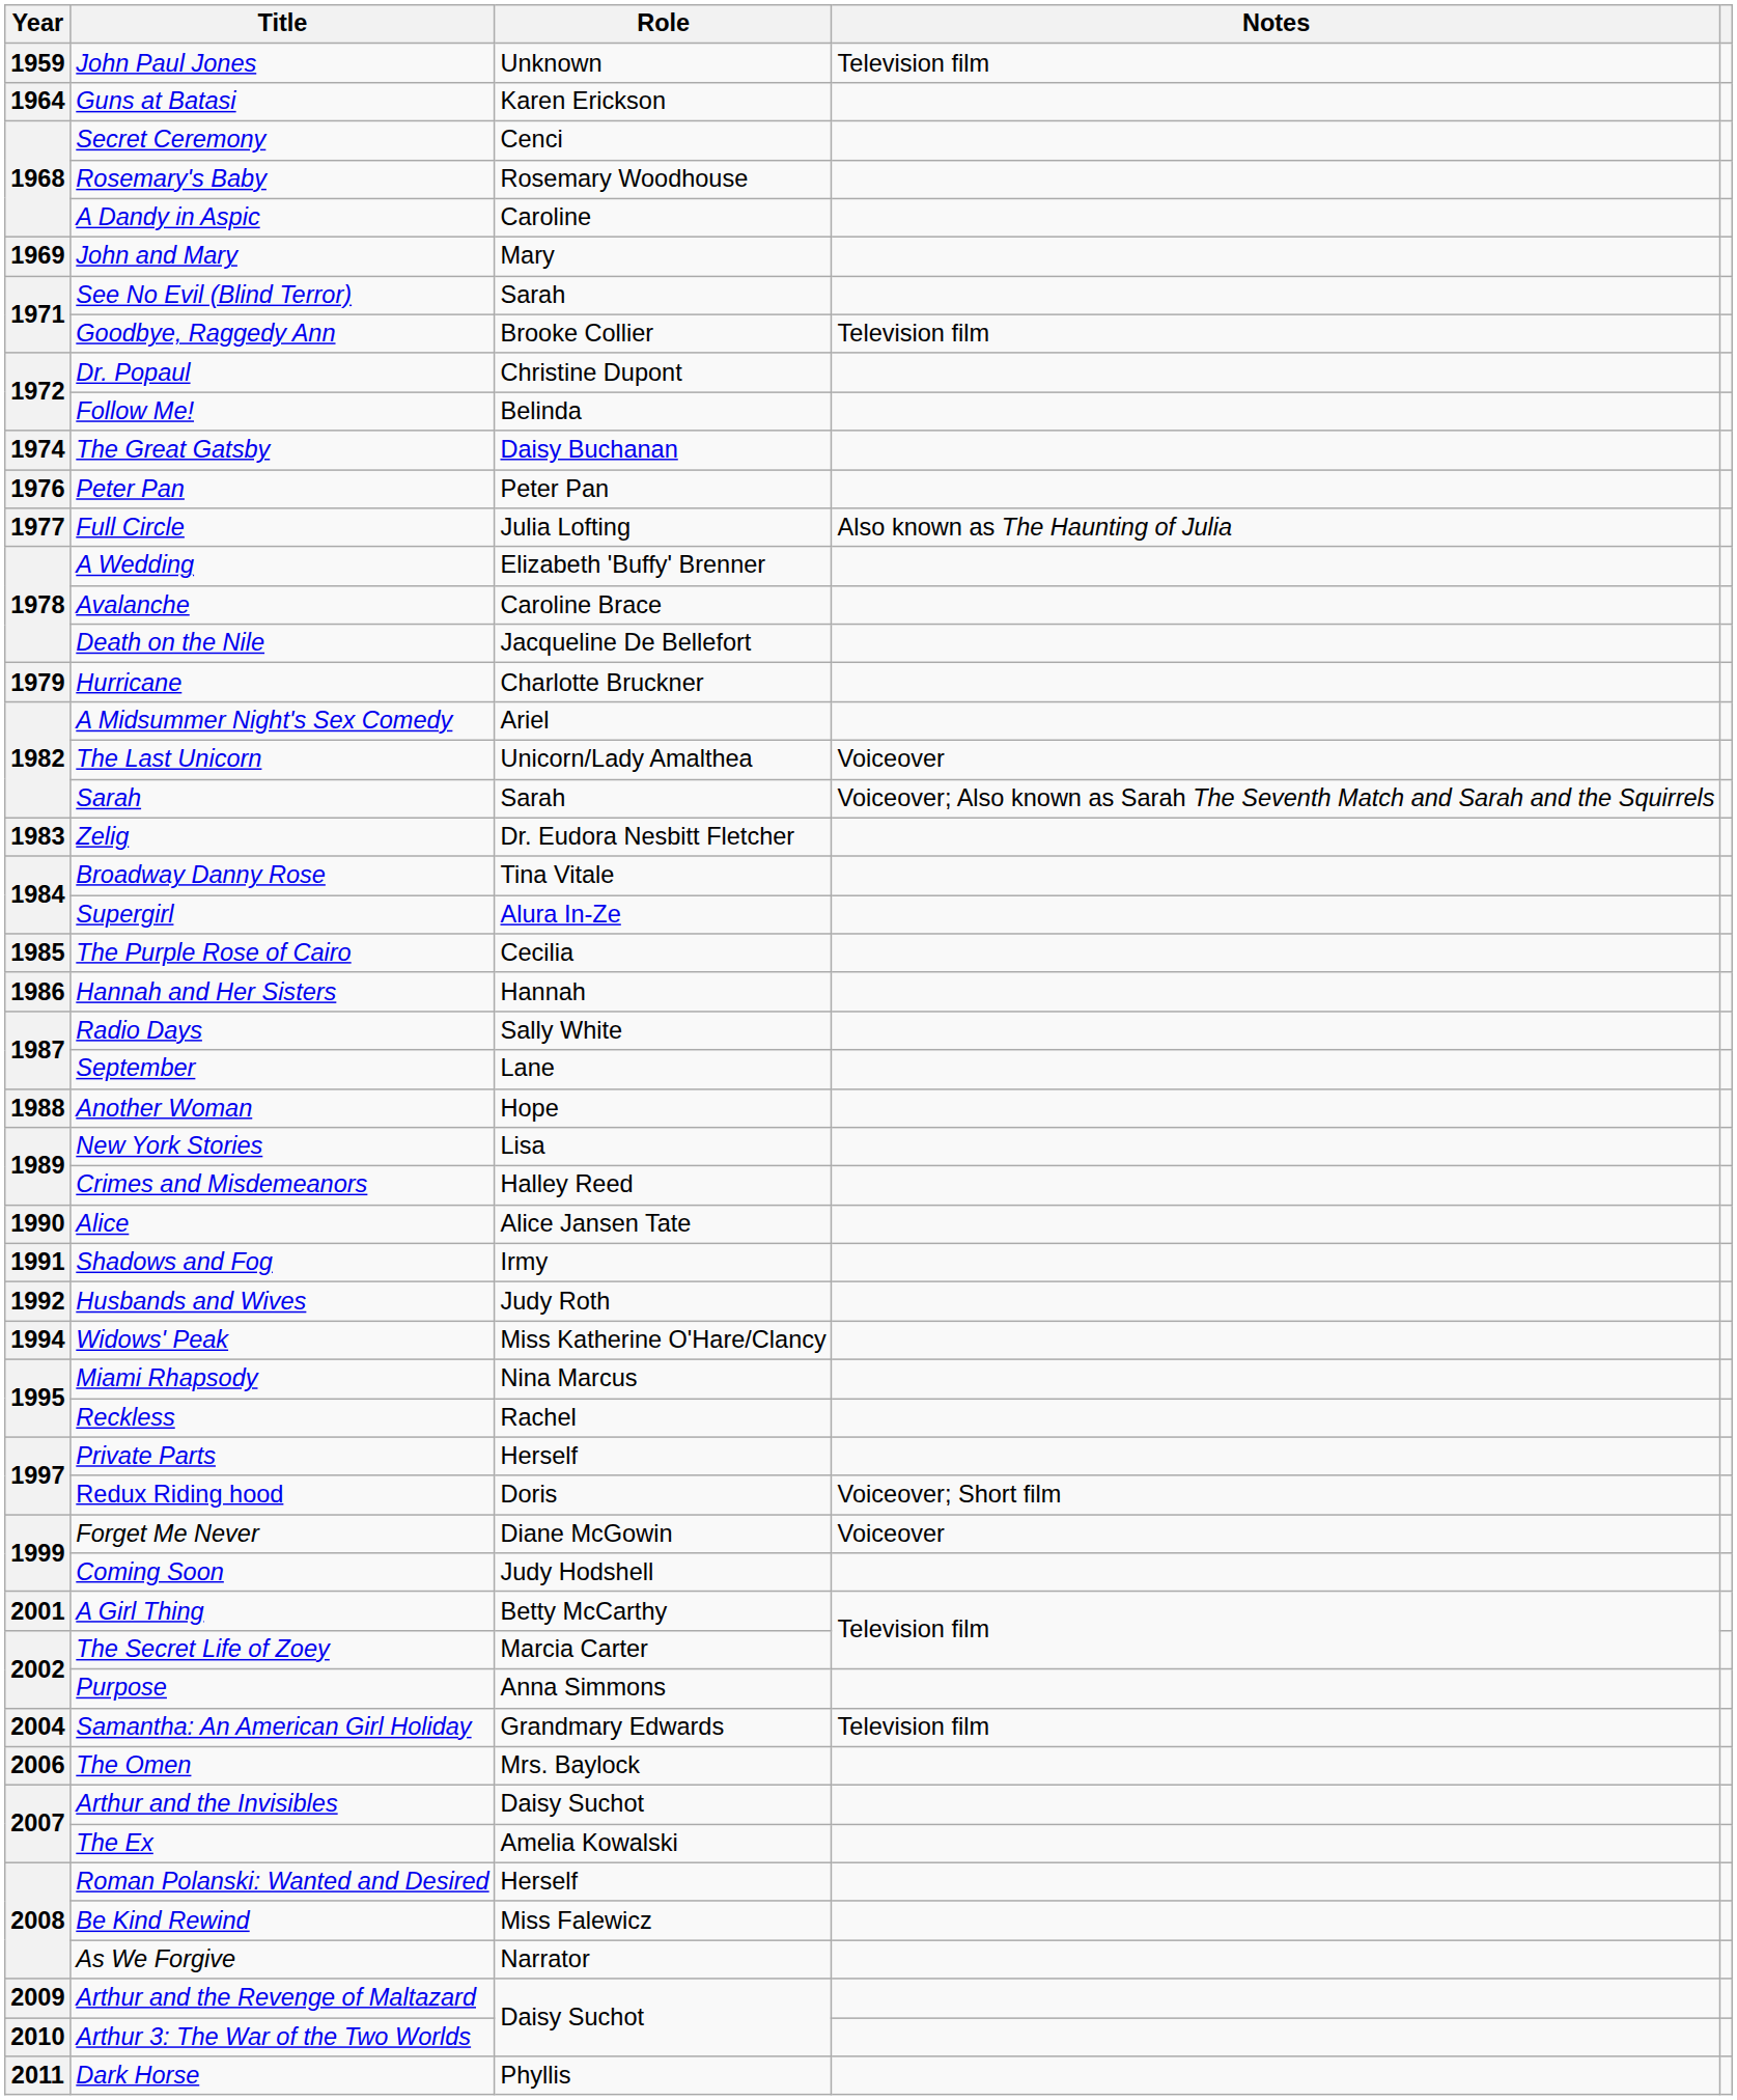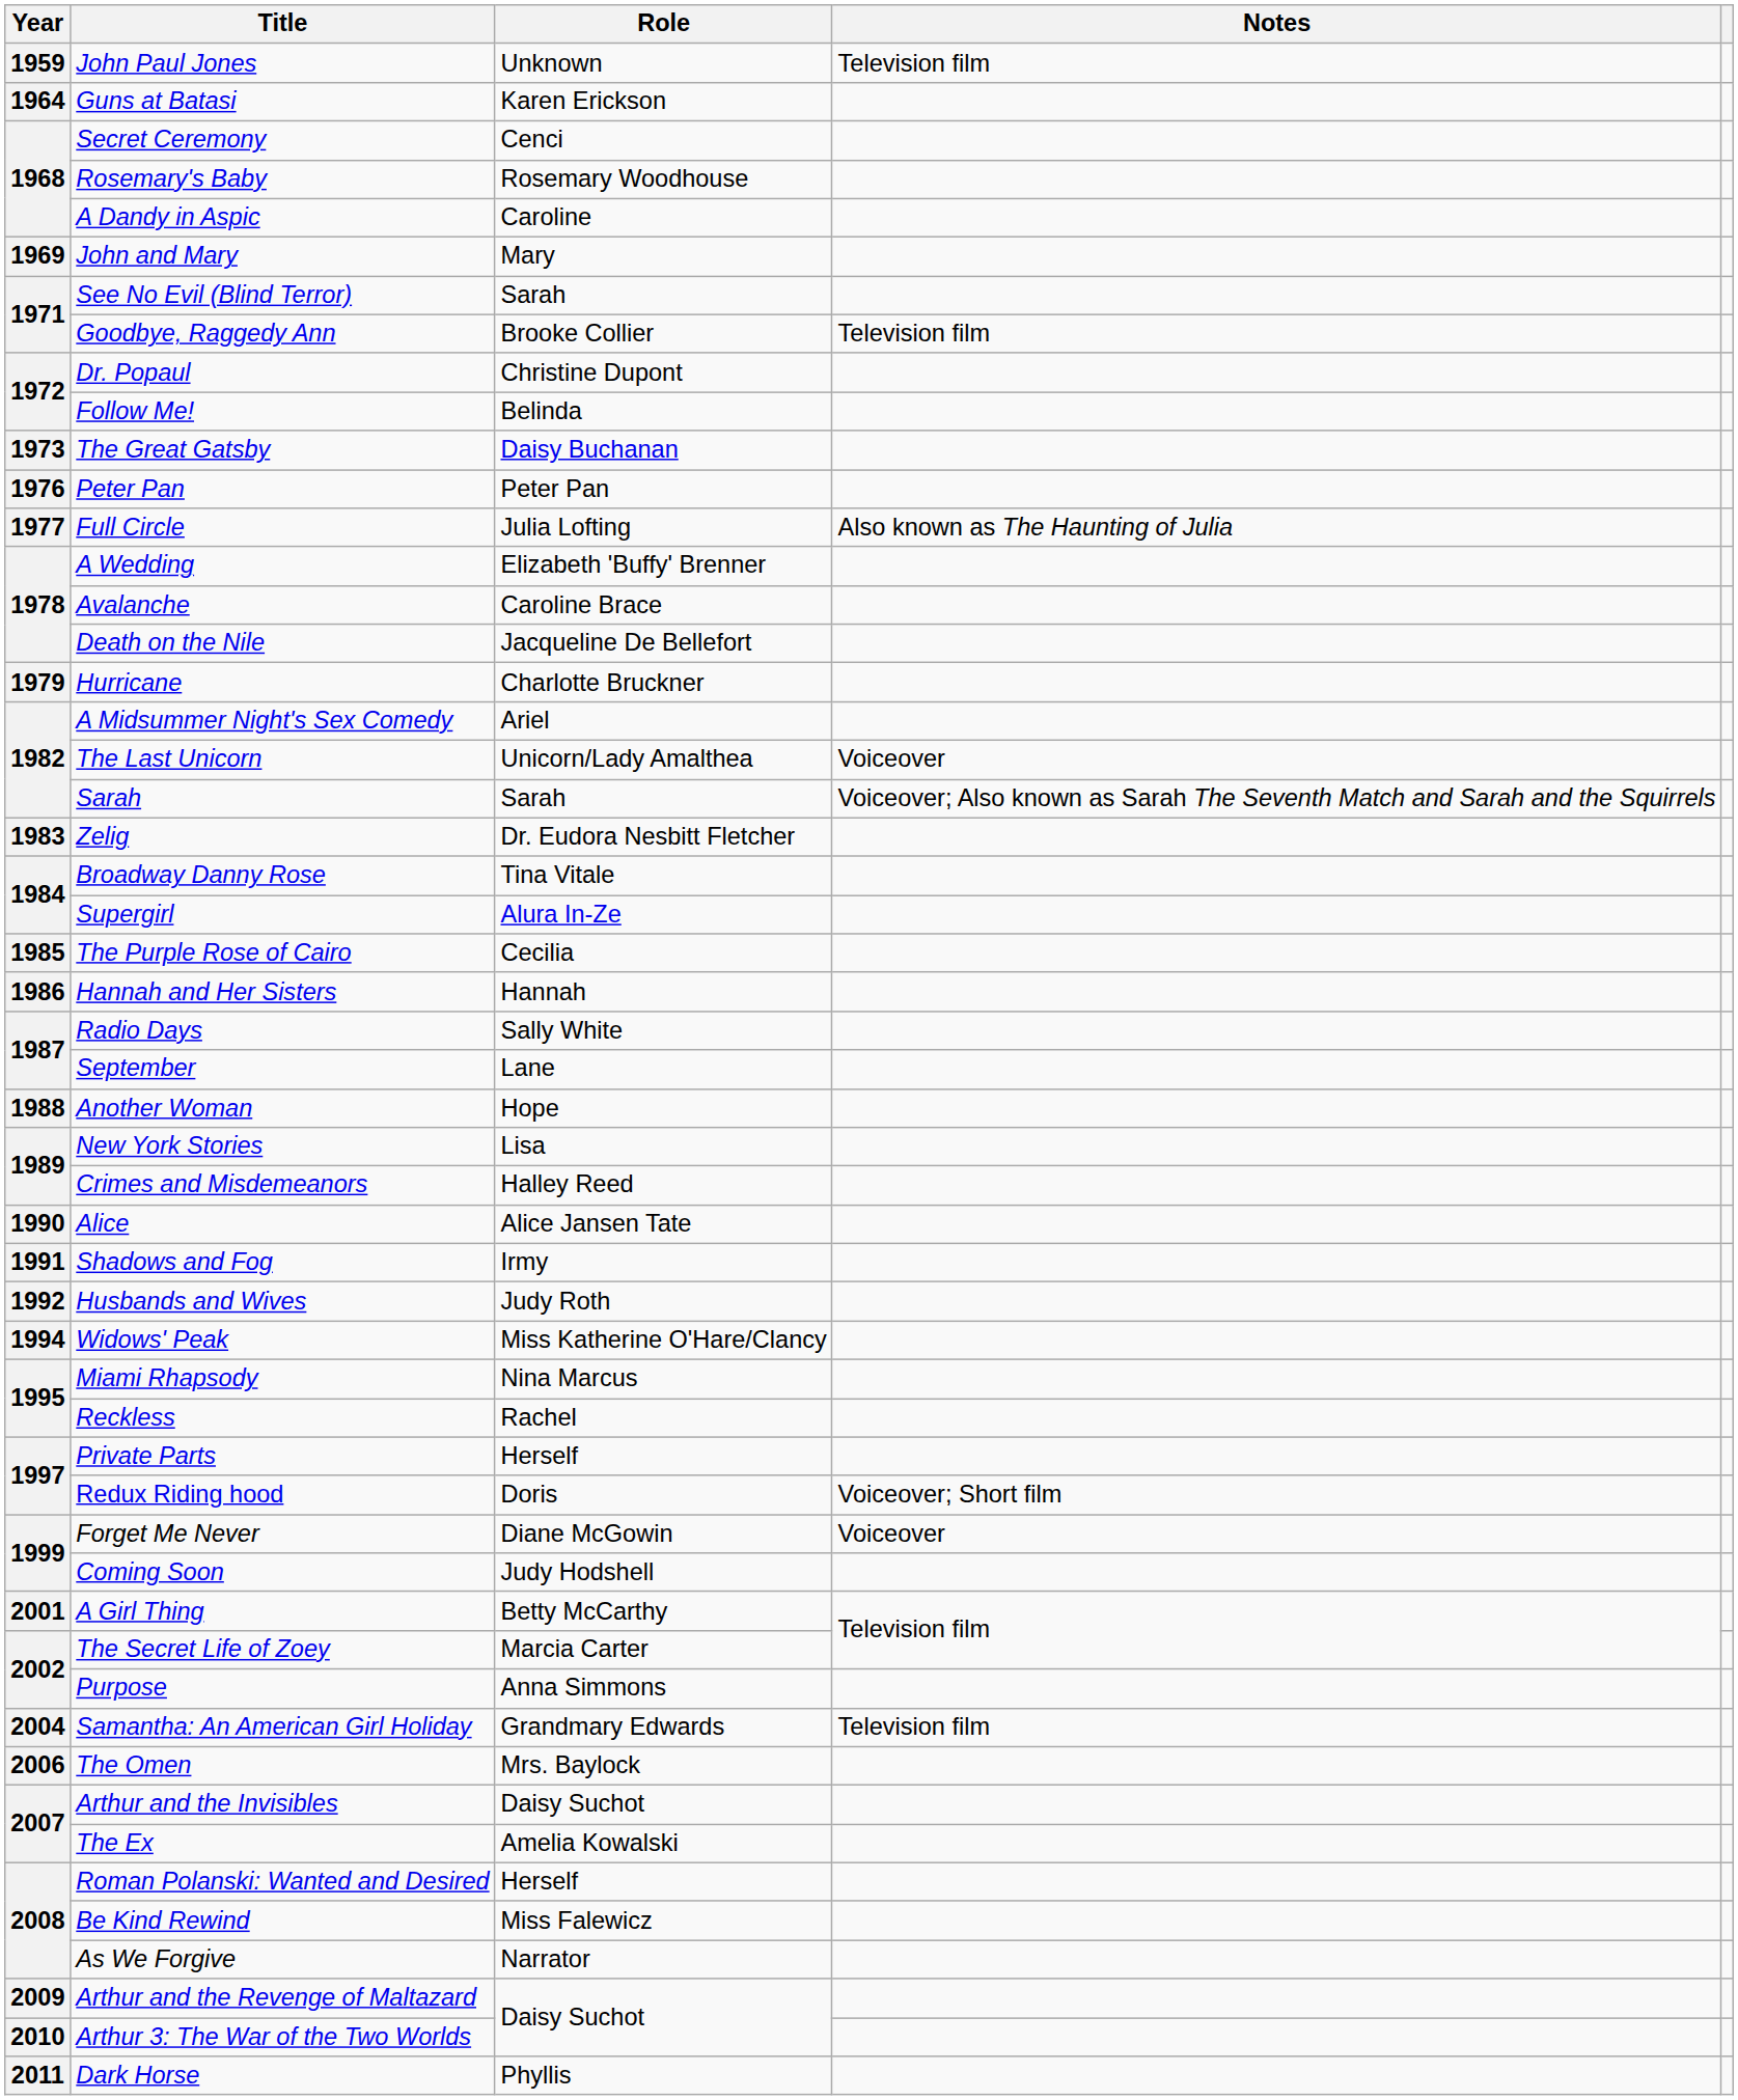 <table class="wikitable plainrowheaders sortable" style="margin-right: 0;">
 <tr>
 <th scope="col">Year</th>
 <th scope="col">Title</th>
 <th scope="col">Role</th>
 <th scope="col" class="unsortable">Notes</th>
 <th scope="col" class="unsortable"></th>
 </tr>
 <tr>
 <th scope="row">1959</th>
 <td><em><a href='#'>John Paul Jones</a></em></td>
 <td>Unknown</td>
 <td>Television film</td>
 <td align=center></td>
 </tr>
 <tr>
 <th scope="row">1964</th>
 <td><em><a href='#'>Guns at Batasi</a></em></td>
 <td>Karen Erickson</td>
 <td></td>
 <td align=center></td>
 </tr>
 <tr>
 <th rowspan="3" scope="row">1968</th>
 <td><em><a href='#'>Secret Ceremony</a></em></td>
 <td>Cenci</td>
 <td></td>
 <td align=center></td>
 </tr>
 <tr>
 <td><em><a href='#'>Rosemary's Baby</a></em></td>
 <td>Rosemary Woodhouse</td>
 <td></td>
 <td align=center></td>
 </tr>
 <tr>
 <td><em><a href='#'>A Dandy in Aspic</a></em></td>
 <td>Caroline</td>
 <td></td>
 <td align=center></td>
 </tr>
 <tr>
 <th scope="row">1969</th>
 <td><em><a href='#'>John and Mary</a></em></td>
 <td>Mary</td>
 <td></td>
 <td align=center></td>
 </tr>
 <tr>
 <th rowspan="2" scope="row">1971</th>
 <td><em><a href='#'>See No Evil (Blind Terror)</a></em></td>
 <td>Sarah</td>
 <td></td>
 <td align=center></td>
 </tr>
 <tr>
 <td><em><a href='#'>Goodbye, Raggedy Ann</a></em></td>
 <td>Brooke Collier</td>
 <td>Television film</td>
 <td align=center></td>
 </tr>
 <tr>
 <th rowspan="2" scope="row">1972</th>
 <td><em><a href='#'>Dr. Popaul</a></em></td>
 <td>Christine Dupont</td>
 <td></td>
 <td align=center></td>
 </tr>
 <tr>
 <td><em><a href='#'>Follow Me!</a></em></td>
 <td>Belinda</td>
 <td></td>
 <td align=center></td>
 </tr>
 <tr>
-<th scope="row">1974</th>
+<th scope="row">1973</th>
 <td><em><a href='#'>The Great Gatsby</a></em></td>
 <td><a href='#'>Daisy Buchanan</a></td>
 <td></td>
 <td align=center></td>
 </tr>
 <tr>
 <th scope="row">1976</th>
 <td><em><a href='#'>Peter Pan</a></em></td>
 <td>Peter Pan</td>
 <td></td>
 <td align=center></td>
 </tr>
 <tr>
 <th scope="row">1977</th>
 <td><em><a href='#'>Full Circle</a></em></td>
 <td>Julia Lofting</td>
 <td>Also known as <em>The Haunting of Julia</em></td>
 <td align=center></td>
 </tr>
 <tr>
 <th rowspan="3" scope="row">1978</th>
 <td><em><a href='#'>A Wedding</a></em></td>
 <td>Elizabeth 'Buffy' Brenner</td>
 <td></td>
 <td align=center></td>
 </tr>
 <tr>
 <td><em><a href='#'>Avalanche</a></em></td>
 <td>Caroline Brace</td>
 <td></td>
 <td align=center></td>
 </tr>
 <tr>
 <td><em><a href='#'>Death on the Nile</a></em></td>
 <td>Jacqueline De Bellefort</td>
 <td></td>
 <td align=center></td>
 </tr>
 <tr>
 <th scope="row">1979</th>
 <td><em><a href='#'>Hurricane</a></em></td>
 <td>Charlotte Bruckner</td>
 <td></td>
 <td align=center></td>
 </tr>
 <tr>
 <th rowspan="3" scope="row">1982</th>
 <td><em><a href='#'>A Midsummer Night's Sex Comedy</a></em></td>
 <td>Ariel</td>
 <td></td>
 <td align=center></td>
 </tr>
 <tr>
 <td><em><a href='#'>The Last Unicorn</a></em></td>
 <td>Unicorn/Lady Amalthea</td>
 <td>Voiceover</td>
 <td align=center></td>
 </tr>
 <tr>
 <td><em><a href='#'>Sarah</a></em></td>
 <td>Sarah</td>
 <td>Voiceover; Also known as Sarah <em>The Seventh Match and Sarah and the Squirrels</em></td>
 <td align=center></td>
 </tr>
 <tr>
 <th scope="row">1983</th>
 <td><em><a href='#'>Zelig</a></em></td>
 <td>Dr. Eudora Nesbitt Fletcher</td>
 <td></td>
 <td align=center></td>
 </tr>
 <tr>
 <th rowspan="2" scope="row">1984</th>
 <td><em><a href='#'>Broadway Danny Rose</a></em></td>
 <td>Tina Vitale</td>
 <td></td>
 <td align=center></td>
 </tr>
 <tr>
 <td><em><a href='#'>Supergirl</a></em></td>
 <td><a href='#'>Alura In-Ze</a></td>
 <td></td>
 <td align=center></td>
 </tr>
 <tr>
 <th scope="row">1985</th>
 <td><em><a href='#'>The Purple Rose of Cairo</a></em></td>
 <td>Cecilia</td>
 <td></td>
 <td align=center></td>
 </tr>
 <tr>
 <th scope="row">1986</th>
 <td><em><a href='#'>Hannah and Her Sisters</a></em></td>
 <td>Hannah</td>
 <td></td>
 <td align=center></td>
 </tr>
 <tr>
 <th rowspan="2" scope="row">1987</th>
 <td><em><a href='#'>Radio Days</a></em></td>
 <td>Sally White</td>
 <td></td>
 <td align=center></td>
 </tr>
 <tr>
 <td><em><a href='#'>September</a></em></td>
 <td>Lane</td>
 <td></td>
 <td align=center></td>
 </tr>
 <tr>
 <th scope="row">1988</th>
 <td><em><a href='#'>Another Woman</a></em></td>
 <td>Hope</td>
 <td></td>
 <td align=center></td>
 </tr>
 <tr>
 <th rowspan="2" scope="row">1989</th>
 <td><em><a href='#'>New York Stories</a></em></td>
 <td>Lisa</td>
 <td></td>
 <td align=center></td>
 </tr>
 <tr>
 <td><em><a href='#'>Crimes and Misdemeanors</a></em></td>
 <td>Halley Reed</td>
 <td></td>
 <td align=center></td>
 </tr>
 <tr>
 <th scope="row">1990</th>
 <td><em><a href='#'>Alice</a></em></td>
 <td>Alice Jansen Tate</td>
 <td></td>
 <td align=center></td>
 </tr>
 <tr>
 <th scope="row">1991</th>
 <td><em><a href='#'>Shadows and Fog</a></em></td>
 <td>Irmy</td>
 <td></td>
 <td align=center></td>
 </tr>
 <tr>
 <th scope="row">1992</th>
 <td><em><a href='#'>Husbands and Wives</a></em></td>
 <td>Judy Roth</td>
 <td></td>
 <td align=center></td>
 </tr>
 <tr>
 <th scope="row">1994</th>
 <td><em><a href='#'>Widows' Peak</a></em></td>
 <td>Miss Katherine O'Hare/Clancy</td>
 <td></td>
 <td align=center></td>
 </tr>
 <tr>
 <th rowspan="2" scope="row">1995</th>
 <td><em><a href='#'>Miami Rhapsody</a></em></td>
 <td>Nina Marcus</td>
 <td></td>
 <td align=center></td>
 </tr>
 <tr>
 <td><em><a href='#'>Reckless</a></em></td>
 <td>Rachel</td>
 <td></td>
 <td align=center></td>
 </tr>
 <tr>
 <th rowspan="2" scope="row">1997</th>
 <td><em><a href='#'>Private Parts</a></em></td>
 <td>Herself</td>
 <td></td>
 <td align=center></td>
 </tr>
 <tr>
 <td><a href='#'>Redux Riding hood</a></td>
 <td>Doris</td>
 <td>Voiceover; Short film</td>
 <td></td>
 </tr>
 <tr>
 <th rowspan="2" scope="row">1999</th>
 <td><em>Forget Me Never</em></td>
 <td>Diane McGowin</td>
 <td>Voiceover</td>
 <td align="center"></td>
 </tr>
 <tr>
 <td><em><a href='#'>Coming Soon</a></em></td>
 <td>Judy Hodshell</td>
 <td></td>
 <td align=center></td>
 </tr>
 <tr>
 <th scope="row">2001</th>
 <td><em><a href='#'>A Girl Thing</a></em></td>
 <td>Betty McCarthy</td>
 <td rowspan="2">Television film</td>
 <td align=center></td>
 </tr>
 <tr>
 <th rowspan="2" scope="row">2002</th>
 <td><em><a href='#'>The Secret Life of Zoey</a></em></td>
 <td>Marcia Carter</td>
 <td align=center></td>
 </tr>
 <tr>
 <td><em><a href='#'>Purpose</a></em></td>
 <td>Anna Simmons</td>
 <td></td>
 <td align=center></td>
 </tr>
 <tr>
 <th scope="row">2004</th>
 <td><em><a href='#'>Samantha: An American Girl Holiday</a></em></td>
 <td>Grandmary Edwards</td>
 <td>Television film</td>
 <td align=center></td>
 </tr>
 <tr>
 <th scope="row">2006</th>
 <td><em><a href='#'>The Omen</a></em></td>
 <td>Mrs. Baylock</td>
 <td></td>
 <td align=center></td>
 </tr>
 <tr>
 <th rowspan="2" scope="row">2007</th>
 <td><em><a href='#'>Arthur and the Invisibles</a></em></td>
 <td>Daisy Suchot</td>
 <td></td>
 <td align=center></td>
 </tr>
 <tr>
 <td><em><a href='#'>The Ex</a></em></td>
 <td>Amelia Kowalski</td>
 <td></td>
 <td align=center></td>
 </tr>
 <tr>
 <th rowspan="3" scope="row">2008</th>
 <td><em><a href='#'>Roman Polanski: Wanted and Desired</a></em></td>
 <td>Herself</td>
 <td></td>
 <td></td>
 </tr>
 <tr>
 <td><em><a href='#'>Be Kind Rewind</a></em></td>
 <td>Miss Falewicz</td>
 <td></td>
 <td align=center></td>
 </tr>
 <tr>
 <td><em>As We Forgive</em></td>
 <td>Narrator</td>
 <td></td>
 <td align=center></td>
 </tr>
 <tr>
 <th scope="row">2009</th>
 <td><em><a href='#'>Arthur and the Revenge of Maltazard</a></em></td>
 <td rowspan="2">Daisy Suchot</td>
 <td></td>
 <td align=center></td>
 </tr>
 <tr>
 <th scope="row">2010</th>
 <td><em><a href='#'>Arthur 3: The War of the Two Worlds</a></em></td>
 <td></td>
 <td align=center></td>
 </tr>
 <tr>
 <th scope="row">2011</th>
 <td><em><a href='#'>Dark Horse</a></em></td>
 <td>Phyllis</td>
 <td></td>
 <td align=center></td>
 </tr>
 </table>
